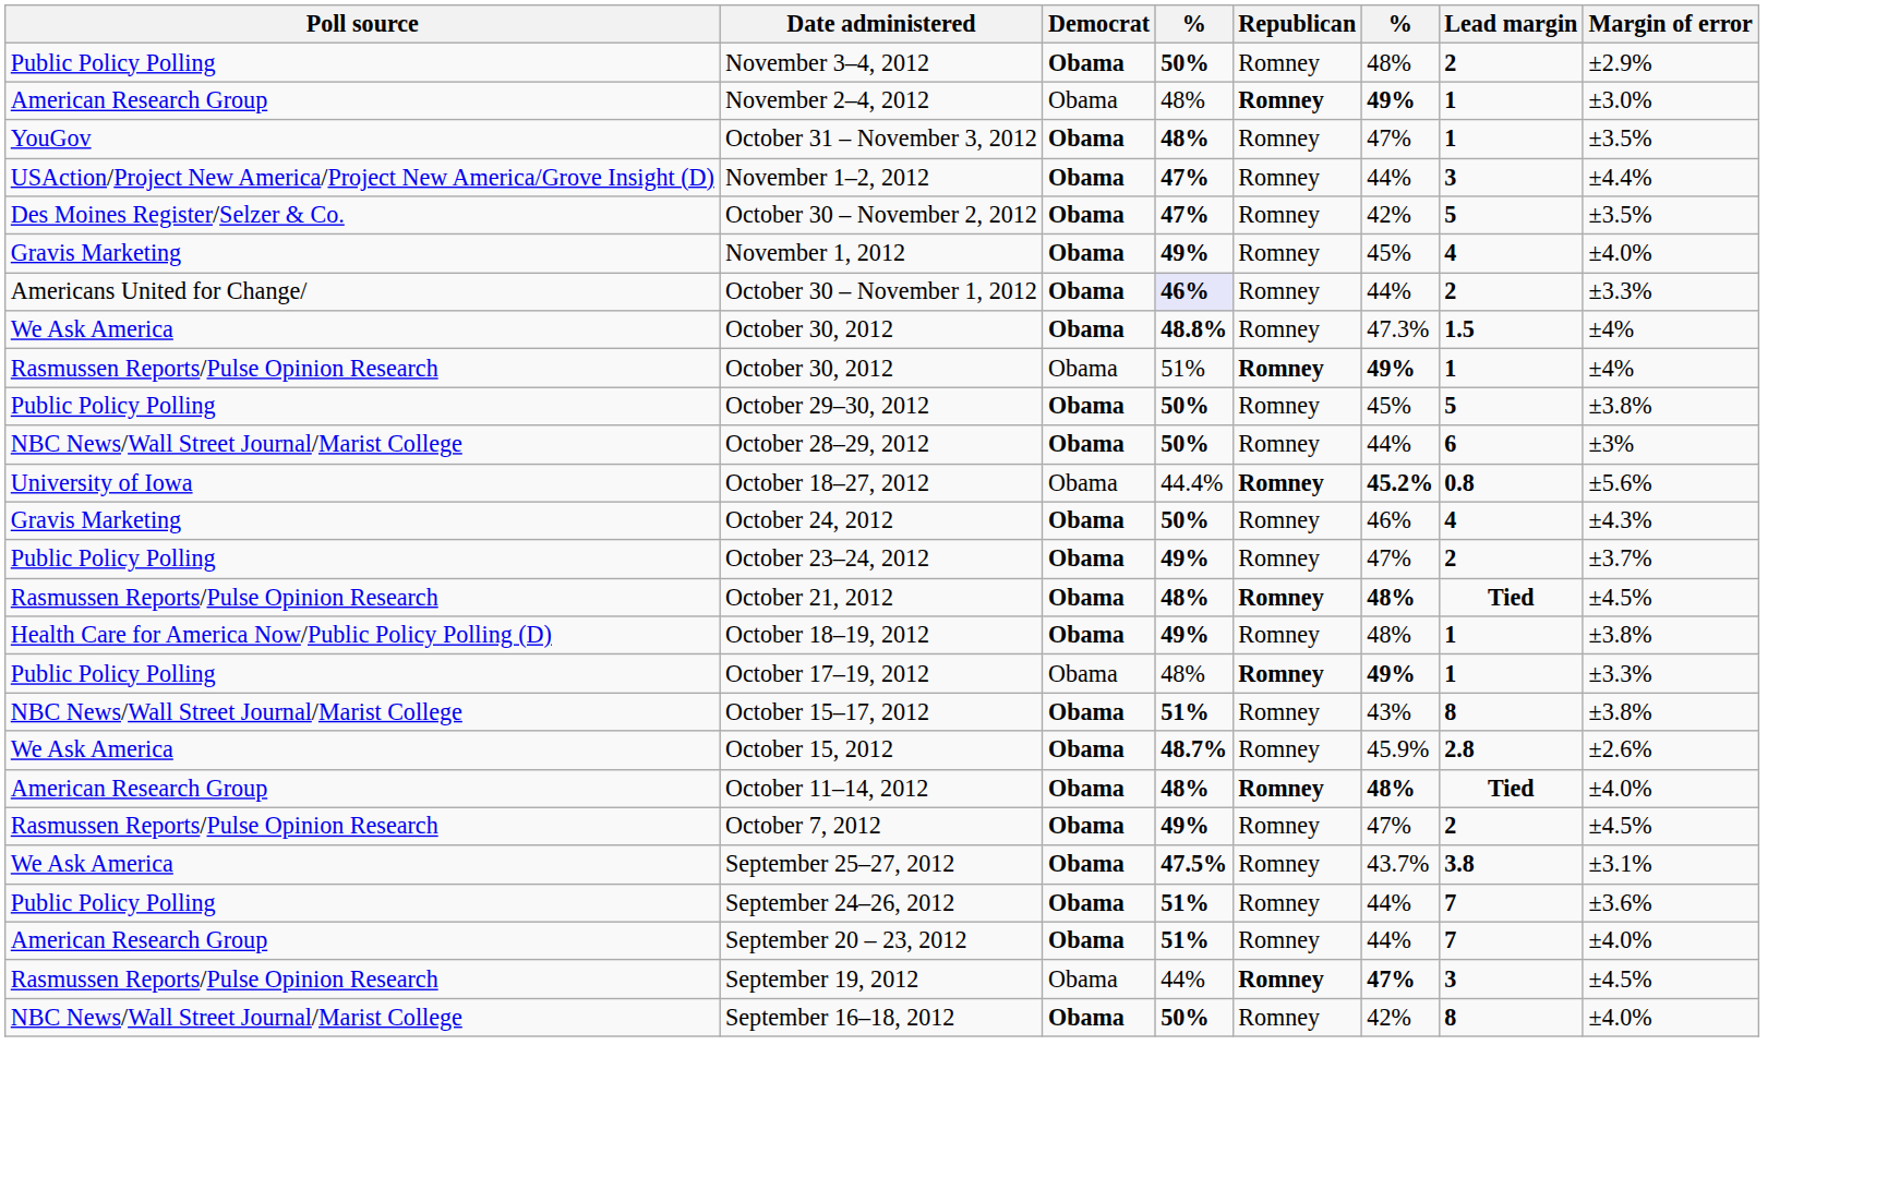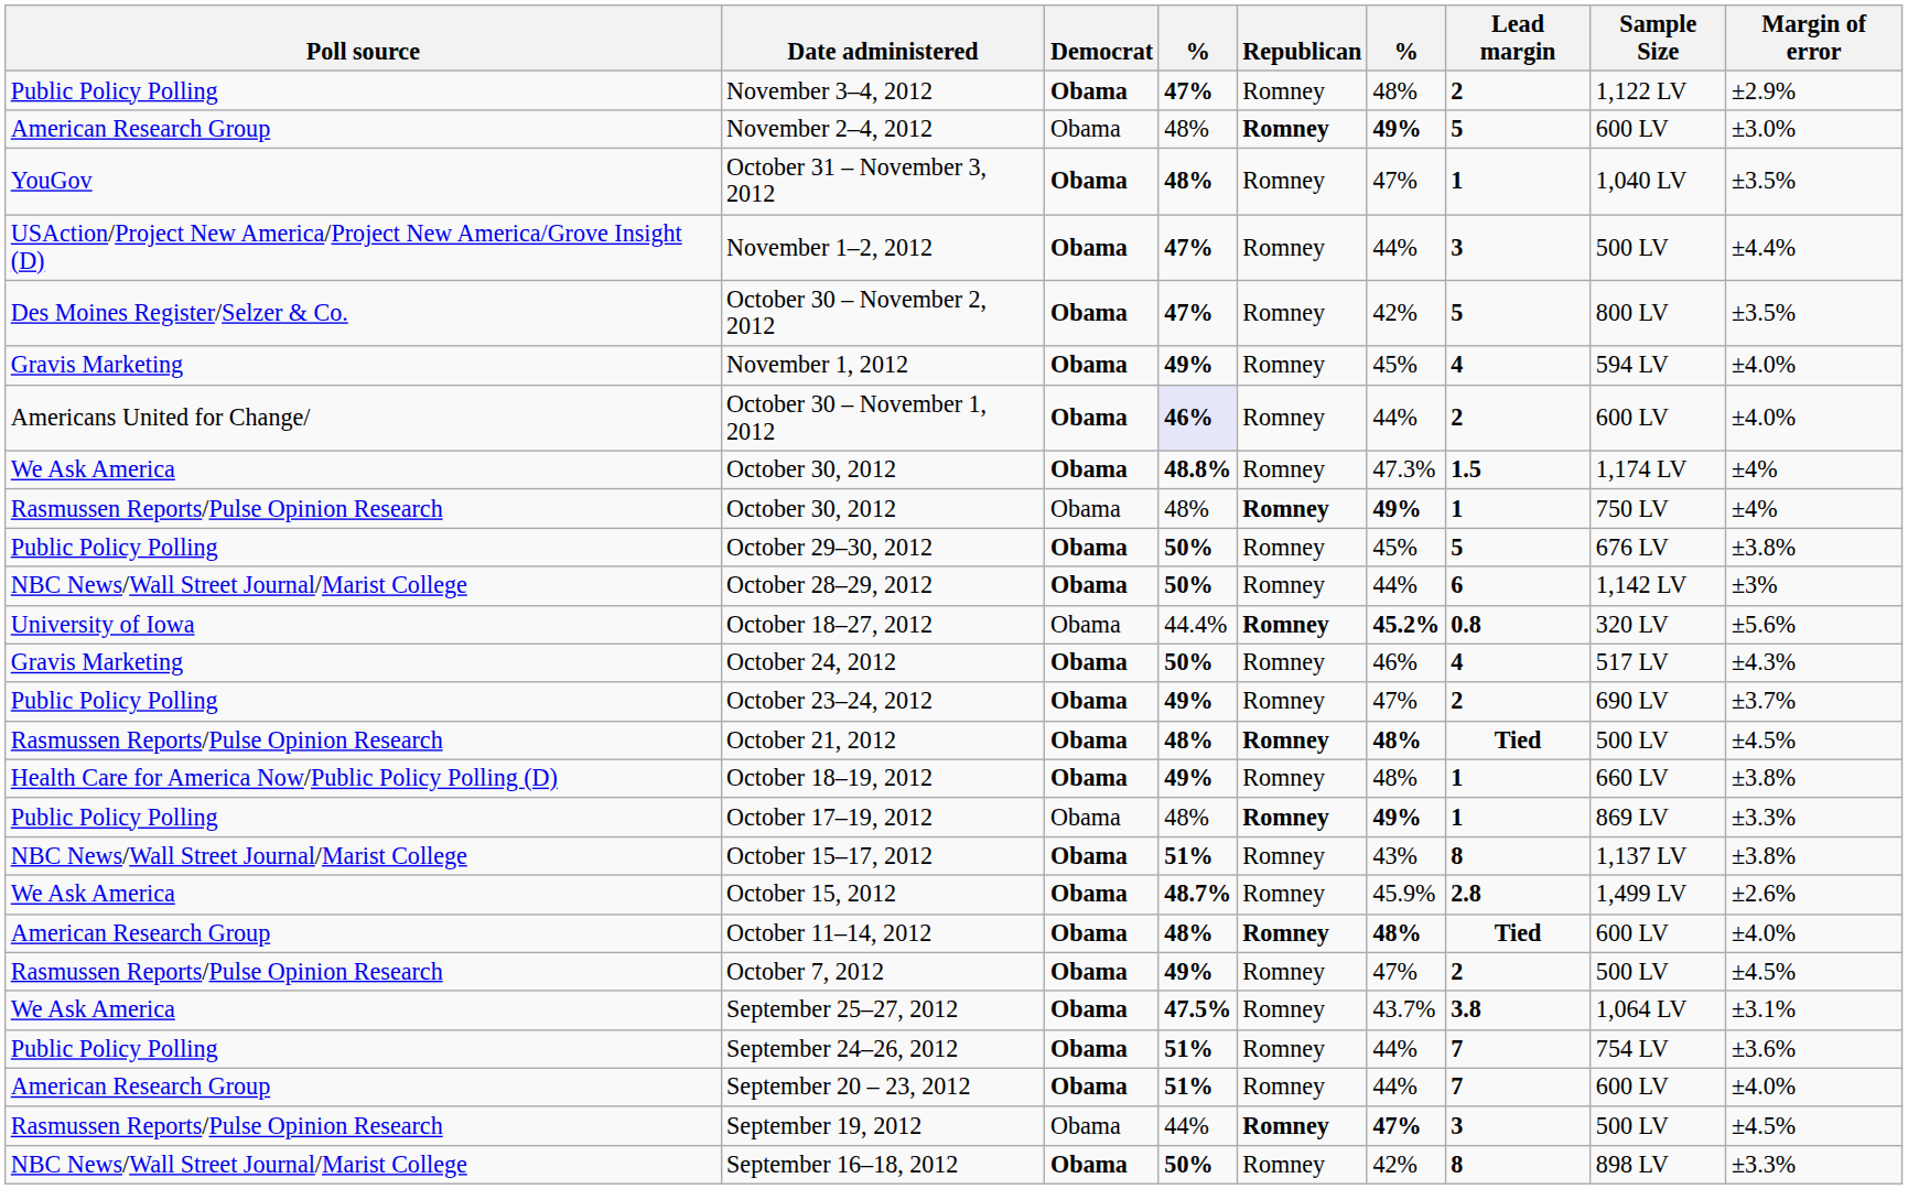 <table class="wikitable">
 <tr valign=bottom>
 <th>Poll source</th>
 <th>Date administered</th>
 <th>Democrat</th>
 <th>%</th>
 <th>Republican</th>
 <th>%</th>
 <th>Lead margin</th>
+<th>Sample Size</th>
 <th>Margin of error</th>
 </tr>
 <tr>
 <td><a href='#'>Public Policy Polling</a></td>
 <td>November 3–4, 2012</td>
 <td><strong>Obama</strong></td>
-<td><strong>50%</strong></td>
+<td><strong>47%</strong></td>
 <td>Romney</td>
 <td>48%</td>
 <td><strong>2</strong></td>
+<td>1,122 LV</td>
 <td>±2.9%</td>
 </tr>
 <tr>
 <td><a href='#'>American Research Group</a></td>
 <td>November 2–4, 2012</td>
 <td>Obama</td>
 <td>48%</td>
 <td><strong>Romney</strong></td>
 <td><strong>49%</strong></td>
-<td><strong>1</strong></td>
+<td><strong>5</strong></td>
+<td>600 LV</td>
 <td>±3.0%</td>
 </tr>
 <tr>
 <td><a href='#'>YouGov</a></td>
 <td>October 31 – November 3, 2012</td>
 <td><strong>Obama</strong></td>
 <td><strong>48%</strong></td>
 <td>Romney</td>
 <td>47%</td>
 <td><strong>1</strong></td>
+<td>1,040 LV</td>
 <td>±3.5%</td>
 </tr>
 <tr>
 <td><a href='#'>USAction</a>/<a href='#'>Project New America</a>/<a href='#'>Project New America/Grove Insight (D)</a></td>
 <td>November 1–2, 2012</td>
 <td><strong>Obama</strong></td>
 <td><strong>47%</strong></td>
 <td>Romney</td>
 <td>44%</td>
 <td><strong>3</strong></td>
+<td>500 LV</td>
 <td>±4.4%</td>
 </tr>
 <tr>
 <td><a href='#'>Des Moines Register</a>/<a href='#'>Selzer & Co.</a></td>
 <td>October 30 – November 2, 2012</td>
 <td><strong>Obama</strong></td>
 <td><strong>47%</strong></td>
 <td>Romney</td>
 <td>42%</td>
 <td><strong>5</strong></td>
+<td>800 LV</td>
 <td>±3.5%</td>
 </tr>
 <tr>
 <td><a href='#'>Gravis Marketing</a></td>
 <td>November 1, 2012</td>
 <td><strong>Obama</strong></td>
 <td><strong>49%</strong></td>
 <td>Romney</td>
 <td>45%</td>
 <td><strong>4</strong></td>
+<td>594 LV</td>
 <td>±4.0%</td>
 </tr>
 <tr>
 <td>Americans United for Change/</td>
 <td>October 30 – November 1, 2012</td>
 <td><strong>Obama</strong></td>
 <td style="background: lavender;"><strong>46%</strong></td>
 <td>Romney</td>
 <td>44%</td>
 <td><strong>2</strong></td>
-<td>±3.3%</td>
+<td>600 LV</td>
+<td>±4.0%</td>
 </tr>
 <tr>
 <td><a href='#'>We Ask America</a></td>
 <td>October 30, 2012</td>
 <td><strong>Obama</strong></td>
 <td><strong>48.8%</strong></td>
 <td>Romney</td>
 <td>47.3%</td>
 <td><strong>1.5</strong></td>
+<td>1,174 LV</td>
 <td>±4%</td>
 </tr>
 <tr>
 <td><a href='#'>Rasmussen Reports</a>/<a href='#'>Pulse Opinion Research</a></td>
 <td>October 30, 2012</td>
 <td>Obama</td>
-<td>51%</td>
+<td>48%</td>
 <td><strong>Romney</strong></td>
 <td><strong>49%</strong></td>
 <td><strong>1</strong></td>
+<td>750 LV</td>
 <td>±4%</td>
 </tr>
 <tr>
 <td><a href='#'>Public Policy Polling</a></td>
 <td>October 29–30, 2012</td>
 <td><strong>Obama</strong></td>
 <td><strong>50%</strong></td>
 <td>Romney</td>
 <td>45%</td>
 <td><strong>5</strong></td>
+<td>676 LV</td>
 <td>±3.8%</td>
 </tr>
 <tr>
 <td><a href='#'>NBC News</a>/<a href='#'>Wall Street Journal</a>/<a href='#'>Marist College</a></td>
 <td>October 28–29, 2012</td>
 <td><strong>Obama</strong></td>
 <td><strong>50%</strong></td>
 <td>Romney</td>
 <td>44%</td>
 <td><strong>6</strong></td>
+<td>1,142 LV</td>
 <td>±3%</td>
 </tr>
 <tr>
 <td><a href='#'>University of Iowa</a></td>
 <td>October 18–27, 2012</td>
 <td>Obama</td>
 <td>44.4%</td>
 <td><strong>Romney</strong></td>
 <td><strong>45.2%</strong></td>
 <td><strong>0.8</strong></td>
+<td>320 LV</td>
 <td>±5.6%</td>
 </tr>
 <tr>
 <td><a href='#'>Gravis Marketing</a></td>
 <td>October 24, 2012</td>
 <td><strong>Obama</strong></td>
 <td><strong>50%</strong></td>
 <td>Romney</td>
 <td>46%</td>
 <td><strong>4</strong></td>
+<td>517 LV</td>
 <td>±4.3%</td>
 </tr>
 <tr>
 <td><a href='#'>Public Policy Polling</a></td>
 <td>October 23–24, 2012</td>
 <td><strong>Obama</strong></td>
 <td><strong>49%</strong></td>
 <td>Romney</td>
 <td>47%</td>
 <td><strong>2</strong></td>
+<td>690 LV</td>
 <td>±3.7%</td>
 </tr>
 <tr>
 <td><a href='#'>Rasmussen Reports</a>/<a href='#'>Pulse Opinion Research</a></td>
 <td>October 21, 2012</td>
 <td><strong>Obama</strong></td>
 <td><strong>48%</strong></td>
 <td><strong>Romney</strong></td>
 <td><strong>48%</strong></td>
 <td align=center><strong>Tied</strong></td>
+<td>500 LV</td>
 <td>±4.5%</td>
 </tr>
 <tr>
 <td><a href='#'>Health Care for America Now</a>/<a href='#'>Public Policy Polling (D)</a></td>
 <td>October 18–19, 2012</td>
 <td><strong>Obama</strong></td>
 <td><strong>49%</strong></td>
 <td>Romney</td>
 <td>48%</td>
 <td><strong>1</strong></td>
+<td>660 LV</td>
 <td>±3.8%</td>
 </tr>
 <tr>
 <td><a href='#'>Public Policy Polling</a></td>
 <td>October 17–19, 2012</td>
 <td>Obama</td>
 <td>48%</td>
 <td><strong>Romney</strong></td>
 <td><strong>49%</strong></td>
 <td><strong>1</strong></td>
+<td>869 LV</td>
 <td>±3.3%</td>
 </tr>
 <tr>
 <td><a href='#'>NBC News</a>/<a href='#'>Wall Street Journal</a>/<a href='#'>Marist College</a></td>
 <td>October 15–17, 2012</td>
 <td><strong>Obama</strong></td>
 <td><strong>51%</strong></td>
 <td>Romney</td>
 <td>43%</td>
 <td><strong>8</strong></td>
+<td>1,137 LV</td>
 <td>±3.8%</td>
 </tr>
 <tr>
 <td><a href='#'>We Ask America</a></td>
 <td>October 15, 2012</td>
 <td><strong>Obama</strong></td>
 <td><strong>48.7%</strong></td>
 <td>Romney</td>
 <td>45.9%</td>
 <td><strong>2.8</strong></td>
+<td>1,499 LV</td>
 <td>±2.6%</td>
 </tr>
 <tr>
 <td><a href='#'>American Research Group</a></td>
 <td>October 11–14, 2012</td>
 <td><strong>Obama</strong></td>
 <td><strong>48%</strong></td>
 <td><strong>Romney</strong></td>
 <td><strong>48%</strong></td>
 <td align=center><strong>Tied</strong></td>
+<td>600 LV</td>
 <td>±4.0%</td>
 </tr>
 <tr>
 <td><a href='#'>Rasmussen Reports</a>/<a href='#'>Pulse Opinion Research</a></td>
 <td>October 7, 2012</td>
 <td><strong>Obama</strong></td>
 <td><strong>49%</strong></td>
 <td>Romney</td>
 <td>47%</td>
 <td><strong>2</strong></td>
+<td>500 LV</td>
 <td>±4.5%</td>
 </tr>
 <tr>
 <td><a href='#'>We Ask America</a></td>
 <td>September 25–27, 2012</td>
 <td><strong>Obama</strong></td>
 <td><strong>47.5%</strong></td>
 <td>Romney</td>
 <td>43.7%</td>
 <td><strong>3.8</strong></td>
+<td>1,064 LV</td>
 <td>±3.1%</td>
 </tr>
 <tr>
 <td><a href='#'>Public Policy Polling</a></td>
 <td>September 24–26, 2012</td>
 <td><strong>Obama</strong></td>
 <td><strong>51%</strong></td>
 <td>Romney</td>
 <td>44%</td>
 <td><strong>7</strong></td>
+<td>754 LV</td>
 <td>±3.6%</td>
 </tr>
 <tr>
 <td><a href='#'>American Research Group</a></td>
 <td>September 20 – 23, 2012</td>
 <td><strong>Obama</strong></td>
 <td><strong>51%</strong></td>
 <td>Romney</td>
 <td>44%</td>
 <td><strong>7</strong></td>
+<td>600 LV</td>
 <td>±4.0%</td>
 </tr>
 <tr>
 <td><a href='#'>Rasmussen Reports</a>/<a href='#'>Pulse Opinion Research</a></td>
 <td>September 19, 2012</td>
 <td>Obama</td>
 <td>44%</td>
 <td><strong>Romney</strong></td>
 <td><strong>47%</strong></td>
 <td><strong>3</strong></td>
+<td>500 LV</td>
 <td>±4.5%</td>
 </tr>
 <tr>
 <td><a href='#'>NBC News</a>/<a href='#'>Wall Street Journal</a>/<a href='#'>Marist College</a></td>
 <td>September 16–18, 2012</td>
 <td><strong>Obama</strong></td>
 <td><strong>50%</strong></td>
 <td>Romney</td>
 <td>42%</td>
 <td><strong>8</strong></td>
-<td>±4.0%</td>
+<td>898 LV</td>
+<td>±3.3%</td>
 </tr>
 </table>
